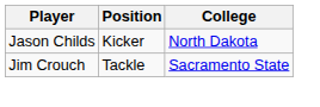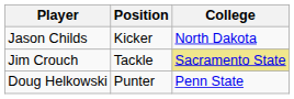 <table class="wikitable">
 <tr>
 <th>Player</th>
 <th>Position</th>
 <th>College</th>
 </tr>
 <tr>
 <td>Jason Childs</td>
 <td>Kicker</td>
 <td><a href='#'>North Dakota</a></td>
 </tr>
 <tr>
 <td>Jim Crouch</td>
 <td>Tackle</td>
-<td><a href='#'>Sacramento State</a></td>
+<td style="background: khaki;"><a href='#'>Sacramento State</a></td>
+</tr>
+<tr>
+<td>Doug Helkowski</td>
+<td>Punter</td>
+<td><a href='#'>Penn State</a></td>
 </tr>
 </table>
